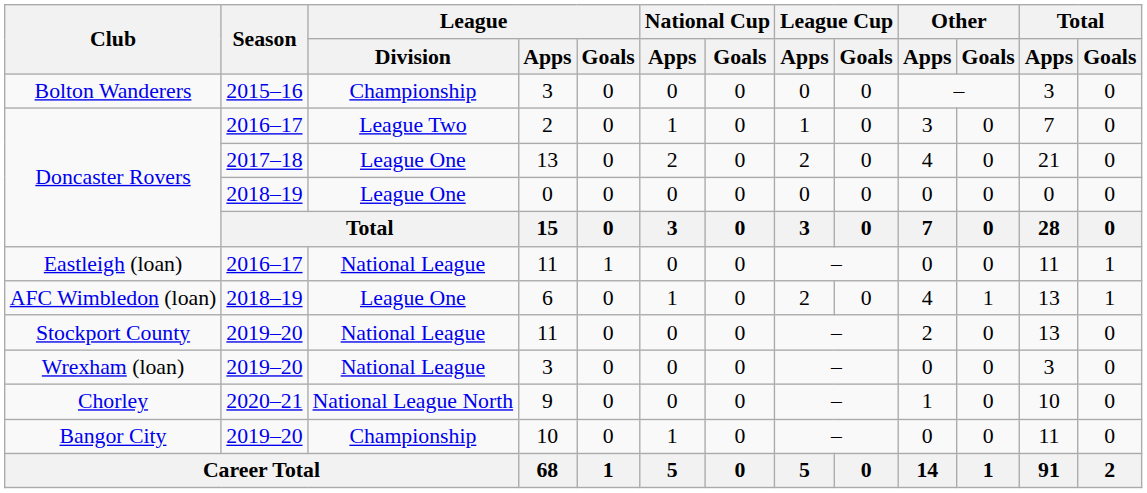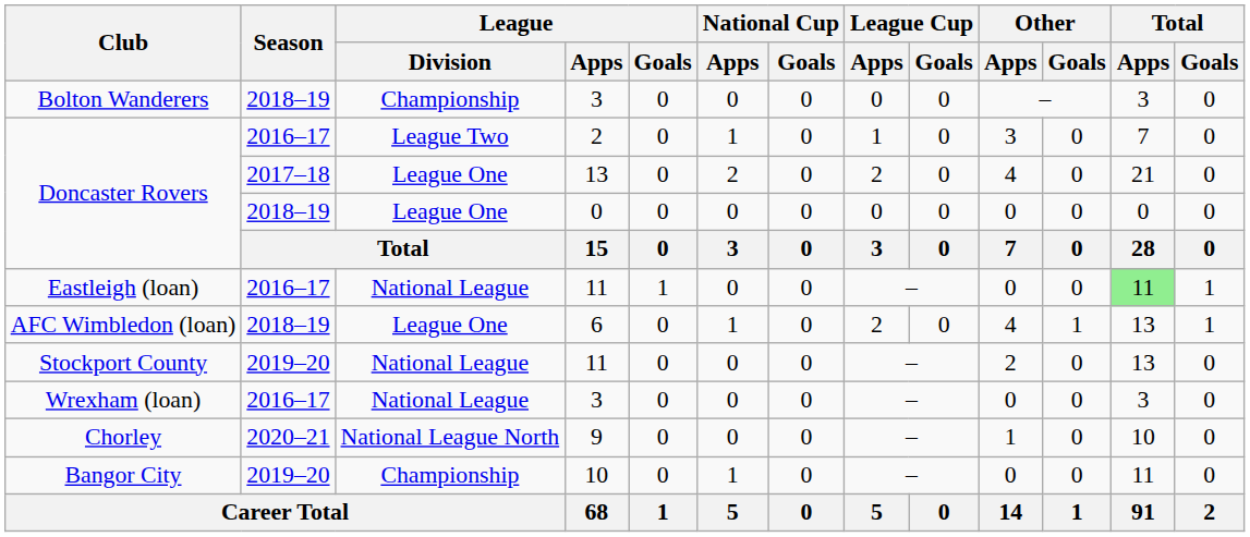 <table class="wikitable" style="text-align: center;">
 <tr>
 <th rowspan="2">Club</th>
 <th rowspan="2">Season</th>
 <th colspan="3">League</th>
 <th colspan="2">National Cup</th>
 <th colspan="2">League Cup</th>
 <th colspan="2">Other</th>
 <th colspan="2">Total</th>
 </tr>
 <tr>
 <th>Division</th>
 <th>Apps</th>
 <th>Goals</th>
 <th>Apps</th>
 <th>Goals</th>
 <th>Apps</th>
 <th>Goals</th>
 <th>Apps</th>
 <th>Goals</th>
 <th>Apps</th>
 <th>Goals</th>
 </tr>
 <tr>
 <td><a href='#'>Bolton Wanderers</a></td>
-<td><a href='#'>2015–16</a></td>
+<td><a href='#'>2018–19</a></td>
 <td><a href='#'>Championship</a></td>
 <td>3</td>
 <td>0</td>
 <td>0</td>
 <td>0</td>
 <td>0</td>
 <td>0</td>
 <td colspan="2">–</td>
 <td>3</td>
 <td>0</td>
 </tr>
 <tr>
 <td rowspan="4"><a href='#'>Doncaster Rovers</a></td>
 <td><a href='#'>2016–17</a></td>
 <td><a href='#'>League Two</a></td>
 <td>2</td>
 <td>0</td>
 <td>1</td>
 <td>0</td>
 <td>1</td>
 <td>0</td>
 <td>3</td>
 <td>0</td>
 <td>7</td>
 <td>0</td>
 </tr>
 <tr>
 <td><a href='#'>2017–18</a></td>
 <td><a href='#'>League One</a></td>
 <td>13</td>
 <td>0</td>
 <td>2</td>
 <td>0</td>
 <td>2</td>
 <td>0</td>
 <td>4</td>
 <td>0</td>
 <td>21</td>
 <td>0</td>
 </tr>
 <tr>
 <td><a href='#'>2018–19</a></td>
 <td><a href='#'>League One</a></td>
 <td>0</td>
 <td>0</td>
 <td>0</td>
 <td>0</td>
 <td>0</td>
 <td>0</td>
 <td>0</td>
 <td>0</td>
 <td>0</td>
 <td>0</td>
 </tr>
 <tr>
 <th colspan="2">Total</th>
 <th>15</th>
 <th>0</th>
 <th>3</th>
 <th>0</th>
 <th>3</th>
 <th>0</th>
 <th>7</th>
 <th>0</th>
 <th>28</th>
 <th>0</th>
 </tr>
 <tr>
 <td><a href='#'>Eastleigh</a> (loan)</td>
 <td><a href='#'>2016–17</a></td>
 <td><a href='#'>National League</a></td>
 <td>11</td>
 <td>1</td>
 <td>0</td>
 <td>0</td>
 <td colspan="2">–</td>
 <td>0</td>
 <td>0</td>
-<td>11</td>
+<td style="background: lightgreen;">11</td>
 <td>1</td>
 </tr>
 <tr>
 <td><a href='#'>AFC Wimbledon</a> (loan)</td>
 <td><a href='#'>2018–19</a></td>
 <td><a href='#'>League One</a></td>
 <td>6</td>
 <td>0</td>
 <td>1</td>
 <td>0</td>
 <td>2</td>
 <td>0</td>
 <td>4</td>
 <td>1</td>
 <td>13</td>
 <td>1</td>
 </tr>
 <tr>
 <td><a href='#'>Stockport County</a></td>
 <td><a href='#'>2019–20</a></td>
 <td><a href='#'>National League</a></td>
 <td>11</td>
 <td>0</td>
 <td>0</td>
 <td>0</td>
 <td colspan="2">–</td>
 <td>2</td>
 <td>0</td>
 <td>13</td>
 <td>0</td>
 </tr>
 <tr>
 <td><a href='#'>Wrexham</a> (loan)</td>
-<td><a href='#'>2019–20</a></td>
+<td><a href='#'>2016–17</a></td>
 <td><a href='#'>National League</a></td>
 <td>3</td>
 <td>0</td>
 <td>0</td>
 <td>0</td>
 <td colspan="2">–</td>
 <td>0</td>
 <td>0</td>
 <td>3</td>
 <td>0</td>
 </tr>
 <tr>
 <td><a href='#'>Chorley</a></td>
 <td><a href='#'>2020–21</a></td>
 <td><a href='#'>National League North</a></td>
 <td>9</td>
 <td>0</td>
 <td>0</td>
 <td>0</td>
 <td colspan="2">–</td>
 <td>1</td>
 <td>0</td>
 <td>10</td>
 <td>0</td>
 </tr>
 <tr>
 <td><a href='#'>Bangor City</a></td>
 <td><a href='#'>2019–20</a></td>
 <td><a href='#'>Championship</a></td>
 <td>10</td>
 <td>0</td>
 <td>1</td>
 <td>0</td>
 <td colspan="2">–</td>
 <td>0</td>
 <td>0</td>
 <td>11</td>
 <td>0</td>
 </tr>
 <tr>
 <th colspan="3">Career Total</th>
 <th>68</th>
 <th>1</th>
 <th>5</th>
 <th>0</th>
 <th>5</th>
 <th>0</th>
 <th>14</th>
 <th>1</th>
 <th>91</th>
 <th>2</th>
 </tr>
 </table>
